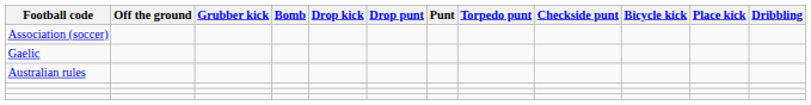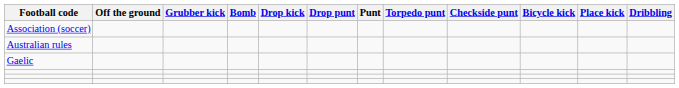 <table class="wikitable">
 <tr>
 <th>Football code</th>
 <th>Off the ground</th>
 <th><a href='#'>Grubber kick</a></th>
 <th><a href='#'>Bomb</a></th>
 <th><a href='#'>Drop kick</a></th>
 <th><a href='#'>Drop punt</a></th>
 <th Punt (gridiron football)>Punt</th>
 <th><a href='#'>Torpedo punt</a></th>
 <th><a href='#'>Checkside punt</a></th>
 <th><a href='#'>Bicycle kick</a></th>
 <th><a href='#'>Place kick</a></th>
 <th><a href='#'>Dribbling</a></th>
 </tr>
 <tr>
 <td><a href='#'>Association (soccer)</a></td>
 <td></td>
 <td></td>
 <td></td>
 <td></td>
 <td></td>
 <td></td>
 <td></td>
 <td></td>
 <td></td>
 <td></td>
 <td></td>
 </tr>
 <tr>
-<td><a href='#'>Gaelic</a></td>
+<td><a href='#'>Australian rules</a></td>
 <td></td>
 <td></td>
 <td></td>
 <td></td>
 <td></td>
 <td></td>
 <td></td>
 <td></td>
 <td></td>
 <td></td>
 <td></td>
 </tr>
 <tr>
-<td><a href='#'>Australian rules</a></td>
+<td><a href='#'>Gaelic</a></td>
 <td></td>
 <td></td>
 <td></td>
 <td></td>
 <td></td>
 <td></td>
 <td></td>
 <td></td>
 <td></td>
 <td></td>
 <td></td>
 </tr>
 <tr>
 <td></td>
 <td></td>
 <td></td>
 <td></td>
 <td></td>
 <td></td>
 <td></td>
 <td></td>
 <td></td>
 <td></td>
 <td></td>
 <td></td>
 </tr>
 <tr>
 <td></td>
 <td></td>
 <td></td>
 <td></td>
 <td></td>
 <td></td>
 <td></td>
 <td></td>
 <td></td>
 <td></td>
 <td></td>
 <td></td>
 </tr>
 <tr>
 <td></td>
 <td></td>
 <td></td>
 <td></td>
 <td></td>
 <td></td>
 <td></td>
 <td></td>
 <td></td>
 <td></td>
 <td></td>
 <td></td>
 </tr>
 </table>
